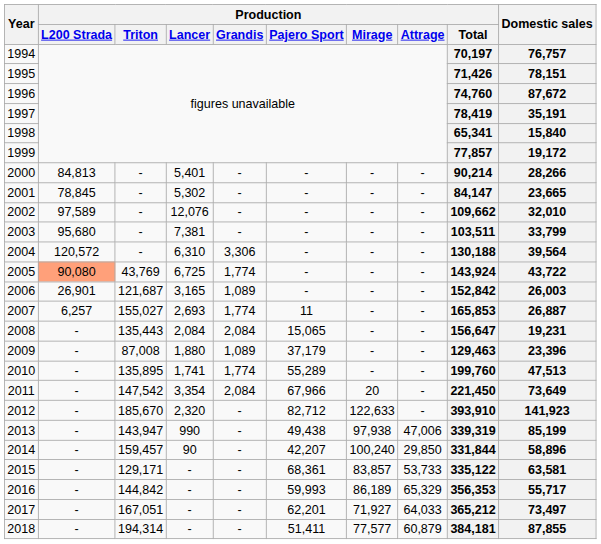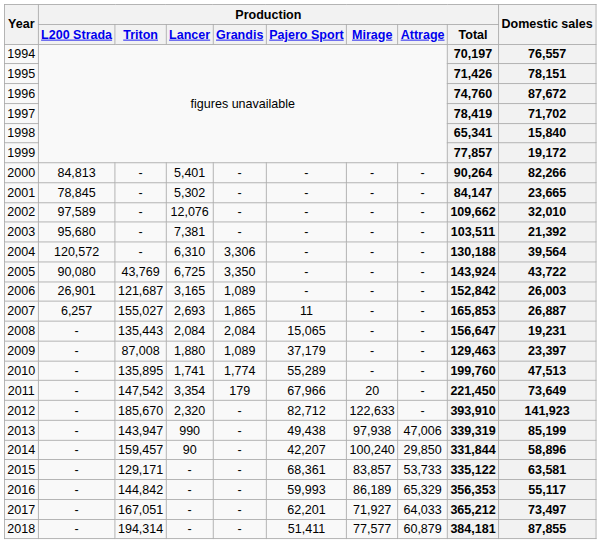 <table class="wikitable" style="font-size:90%; text-align:center">
 <tr>
 <th rowspan=2>Year</th>
 <th colspan="8">Production</th>
 <th rowspan=2>Domestic sales</th>
 </tr>
 <tr>
 <th><a href='#'>L200 Strada</a></th>
 <th><a href='#'>Triton</a></th>
 <th><a href='#'>Lancer</a></th>
 <th><a href='#'>Grandis</a></th>
 <th><a href='#'>Pajero Sport</a></th>
 <th><a href='#'>Mirage</a></th>
 <th><a href='#'>Attrage</a></th>
 <th>Total</th>
 </tr>
 <tr>
 <td>1994</td>
 <td colspan="7" rowspan="6">figures unavailable</td>
 <th>70,197</th>
-<th>76,757</th>
+<th>76,557</th>
 </tr>
 <tr>
 <td>1995</td>
 <th>71,426</th>
 <th>78,151</th>
 </tr>
 <tr>
 <td>1996</td>
 <th>74,760</th>
 <th>87,672</th>
 </tr>
 <tr>
 <td>1997</td>
 <th>78,419</th>
-<th>35,191</th>
+<th>71,702</th>
 </tr>
 <tr>
 <td>1998</td>
 <th>65,341</th>
 <th>15,840</th>
 </tr>
 <tr>
 <td>1999</td>
 <th>77,857</th>
 <th>19,172</th>
 </tr>
 <tr>
 <td>2000</td>
 <td>84,813</td>
 <td>-</td>
 <td>5,401</td>
 <td>-</td>
 <td>-</td>
 <td>-</td>
 <td>-</td>
-<th>90,214</th>
-<th>28,266</th>
+<th>90,264</th>
+<th>82,266</th>
 </tr>
 <tr>
 <td>2001</td>
 <td>78,845</td>
 <td>-</td>
 <td>5,302</td>
 <td>-</td>
 <td>-</td>
 <td>-</td>
 <td>-</td>
 <th>84,147</th>
 <th>23,665</th>
 </tr>
 <tr>
 <td>2002</td>
 <td>97,589</td>
 <td>-</td>
 <td>12,076</td>
 <td>-</td>
 <td>-</td>
 <td>-</td>
 <td>-</td>
 <th>109,662</th>
 <th>32,010</th>
 </tr>
 <tr>
 <td>2003</td>
 <td>95,680</td>
 <td>-</td>
 <td>7,381</td>
 <td>-</td>
 <td>-</td>
 <td>-</td>
 <td>-</td>
 <th>103,511</th>
-<th>33,799</th>
+<th>21,392</th>
 </tr>
 <tr>
 <td>2004</td>
 <td>120,572</td>
 <td>-</td>
 <td>6,310</td>
 <td>3,306</td>
 <td>-</td>
 <td>-</td>
 <td>-</td>
 <th>130,188</th>
 <th>39,564</th>
 </tr>
 <tr>
 <td>2005</td>
-<td style="background: lightsalmon;">90,080</td>
+<td>90,080</td>
 <td>43,769</td>
 <td>6,725</td>
-<td>1,774</td>
+<td>3,350</td>
 <td>-</td>
 <td>-</td>
 <td>-</td>
 <th>143,924</th>
 <th>43,722</th>
 </tr>
 <tr>
 <td>2006</td>
 <td>26,901</td>
 <td>121,687</td>
 <td>3,165</td>
 <td>1,089</td>
 <td>-</td>
 <td>-</td>
 <td>-</td>
 <th>152,842</th>
 <th>26,003</th>
 </tr>
 <tr>
 <td>2007</td>
 <td>6,257</td>
 <td>155,027</td>
 <td>2,693</td>
-<td>1,774</td>
+<td>1,865</td>
 <td>11</td>
 <td>-</td>
 <td>-</td>
 <th>165,853</th>
 <th>26,887</th>
 </tr>
 <tr>
 <td>2008</td>
 <td>-</td>
 <td>135,443</td>
 <td>2,084</td>
 <td>2,084</td>
 <td>15,065</td>
 <td>-</td>
 <td>-</td>
 <th>156,647</th>
 <th>19,231</th>
 </tr>
 <tr>
 <td>2009</td>
 <td>-</td>
 <td>87,008</td>
 <td>1,880</td>
 <td>1,089</td>
 <td>37,179</td>
 <td>-</td>
 <td>-</td>
 <th>129,463</th>
-<th>23,396</th>
+<th>23,397</th>
 </tr>
 <tr>
 <td>2010</td>
 <td>-</td>
 <td>135,895</td>
 <td>1,741</td>
 <td>1,774</td>
 <td>55,289</td>
 <td>-</td>
 <td>-</td>
 <th>199,760</th>
 <th>47,513</th>
 </tr>
 <tr>
 <td>2011</td>
 <td>-</td>
 <td>147,542</td>
 <td>3,354</td>
-<td>2,084</td>
+<td>179</td>
 <td>67,966</td>
 <td>20</td>
 <td>-</td>
 <th>221,450</th>
 <th>73,649</th>
 </tr>
 <tr>
 <td>2012</td>
 <td>-</td>
 <td>185,670</td>
 <td>2,320</td>
 <td>-</td>
 <td>82,712</td>
 <td>122,633</td>
 <td>-</td>
 <th>393,910</th>
 <th>141,923</th>
 </tr>
 <tr>
 <td>2013</td>
 <td>-</td>
 <td>143,947</td>
 <td>990</td>
 <td>-</td>
 <td>49,438</td>
 <td>97,938</td>
 <td>47,006</td>
 <th>339,319</th>
 <th>85,199</th>
 </tr>
 <tr>
 <td>2014</td>
 <td>-</td>
 <td>159,457</td>
 <td>90</td>
 <td>-</td>
 <td>42,207</td>
 <td>100,240</td>
 <td>29,850</td>
 <th>331,844</th>
 <th>58,896</th>
 </tr>
 <tr>
 <td>2015</td>
 <td>-</td>
 <td>129,171</td>
 <td>-</td>
 <td>-</td>
 <td>68,361</td>
 <td>83,857</td>
 <td>53,733</td>
 <th>335,122</th>
 <th>63,581</th>
 </tr>
 <tr>
 <td>2016</td>
 <td>-</td>
 <td>144,842</td>
 <td>-</td>
 <td>-</td>
 <td>59,993</td>
 <td>86,189</td>
 <td>65,329</td>
 <th>356,353</th>
-<th>55,717</th>
+<th>55,117</th>
 </tr>
 <tr>
 <td>2017</td>
 <td>-</td>
 <td>167,051</td>
 <td>-</td>
 <td>-</td>
 <td>62,201</td>
 <td>71,927</td>
 <td>64,033</td>
 <th>365,212</th>
 <th>73,497</th>
 </tr>
 <tr>
 <td>2018</td>
 <td>-</td>
 <td>194,314</td>
 <td>-</td>
 <td>-</td>
 <td>51,411</td>
 <td>77,577</td>
 <td>60,879</td>
 <th>384,181</th>
 <th>87,855</th>
 </tr>
 </table>
